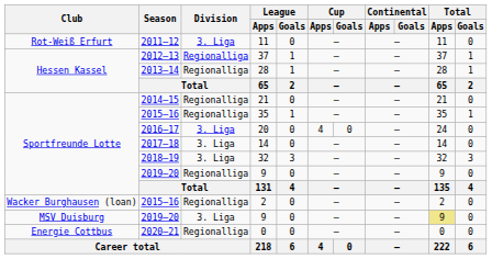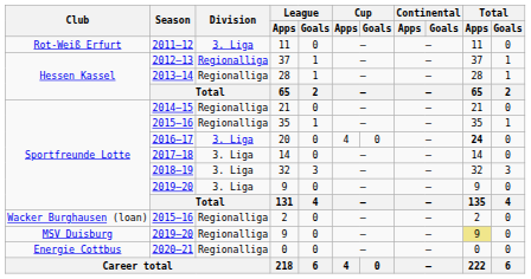 <table class="wikitable" style="text-align:center">
 <tr>
 <th rowspan="2">Club</th>
 <th rowspan="2">Season</th>
 <th rowspan="2">Division</th>
 <th colspan="2">League</th>
 <th colspan="2">Cup</th>
 <th colspan="2">Continental</th>
 <th colspan="2">Total</th>
 </tr>
 <tr>
 <th>Apps</th>
 <th>Goals</th>
 <th>Apps</th>
 <th>Goals</th>
 <th>Apps</th>
 <th>Goals</th>
 <th>Apps</th>
 <th>Goals</th>
 </tr>
 <tr>
 <td><a href='#'>Rot-Weiß Erfurt</a></td>
 <td><a href='#'>2011–12</a></td>
 <td><a href='#'>3. Liga</a></td>
 <td>11</td>
 <td>0</td>
 <td colspan="2">—</td>
 <td colspan="2">—</td>
 <td>11</td>
 <td>0</td>
 </tr>
 <tr>
 <td rowspan="3"><a href='#'>Hessen Kassel</a></td>
 <td><a href='#'>2012–13</a></td>
 <td><a href='#'>Regionalliga</a></td>
 <td>37</td>
 <td>1</td>
 <td colspan="2">—</td>
 <td colspan="2">—</td>
 <td>37</td>
 <td>1</td>
 </tr>
 <tr>
 <td><a href='#'>2013–14</a></td>
 <td>Regionalliga</td>
 <td>28</td>
 <td>1</td>
 <td colspan="2">—</td>
 <td colspan="2">—</td>
 <td>28</td>
 <td>1</td>
 </tr>
 <tr>
 <th colspan="2">Total</th>
 <th>65</th>
 <th>2</th>
 <th colspan="2">—</th>
 <th colspan="2">—</th>
 <th>65</th>
 <th>2</th>
 </tr>
 <tr>
 <td rowspan="7"><a href='#'>Sportfreunde Lotte</a></td>
 <td><a href='#'>2014–15</a></td>
 <td>Regionalliga</td>
 <td>21</td>
 <td>0</td>
 <td colspan="2">—</td>
 <td colspan="2">—</td>
 <td>21</td>
 <td>0</td>
 </tr>
 <tr>
 <td><a href='#'>2015–16</a></td>
 <td>Regionalliga</td>
 <td>35</td>
 <td>1</td>
 <td colspan="2">—</td>
 <td colspan="2">—</td>
 <td>35</td>
 <td>1</td>
 </tr>
 <tr>
 <td><a href='#'>2016–17</a></td>
 <td><a href='#'>3. Liga</a></td>
 <td>20</td>
 <td>0</td>
 <td>4</td>
 <td>0</td>
 <td colspan="2">—</td>
-<td>24</td>
+<td><strong>24</strong></td>
 <td>0</td>
 </tr>
 <tr>
 <td><a href='#'>2017–18</a></td>
 <td>3. Liga</td>
 <td>14</td>
 <td>0</td>
 <td colspan="2">—</td>
 <td colspan="2">—</td>
 <td>14</td>
 <td>0</td>
 </tr>
 <tr>
 <td><a href='#'>2018–19</a></td>
 <td>3. Liga</td>
 <td>32</td>
 <td>3</td>
 <td colspan="2">—</td>
 <td colspan="2">—</td>
 <td>32</td>
 <td>3</td>
 </tr>
 <tr>
 <td><a href='#'>2019–20</a></td>
-<td>Regionalliga</td>
+<td>3. Liga</td>
 <td>9</td>
 <td>0</td>
 <td colspan="2">—</td>
 <td colspan="2">—</td>
 <td>9</td>
 <td>0</td>
 </tr>
 <tr>
 <th colspan="2">Total</th>
 <th>131</th>
 <th>4</th>
 <th colspan="2">—</th>
 <th colspan="2">—</th>
 <th>135</th>
 <th>4</th>
 </tr>
 <tr>
 <td><a href='#'>Wacker Burghausen</a> (loan)</td>
 <td><a href='#'>2015–16</a></td>
 <td>Regionalliga</td>
 <td>2</td>
 <td>0</td>
 <td colspan="2">—</td>
 <td colspan="2">—</td>
 <td>2</td>
 <td>0</td>
 </tr>
 <tr>
 <td><a href='#'>MSV Duisburg</a></td>
 <td><a href='#'>2019–20</a></td>
-<td>3. Liga</td>
+<td>Regionalliga</td>
 <td>9</td>
 <td>0</td>
 <td colspan="2">—</td>
 <td colspan="2">—</td>
 <td style="background: khaki;">9</td>
 <td>0</td>
 </tr>
 <tr>
 <td><a href='#'>Energie Cottbus</a></td>
 <td><a href='#'>2020–21</a></td>
 <td>Regionalliga</td>
 <td>0</td>
 <td>0</td>
 <td colspan="2">—</td>
 <td colspan="2">—</td>
 <td>0</td>
 <td>0</td>
 </tr>
 <tr>
 <th colspan="3">Career total</th>
 <th>218</th>
 <th>6</th>
 <th>4</th>
 <th>0</th>
 <th colspan="2">—</th>
 <th>222</th>
 <th>6</th>
 </tr>
 </table>
